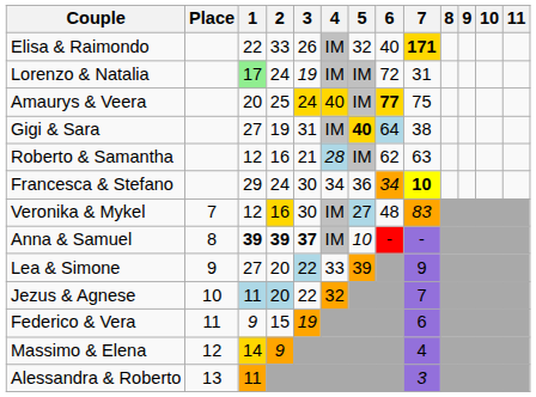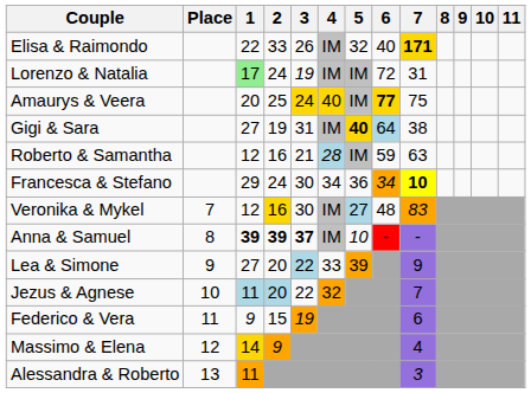 <table class="wikitable sortable" style="margin:auto;text-align:center;">
 <tr>
 <th>Couple</th>
 <th>Place</th>
 <th>1</th>
 <th>2</th>
 <th>3</th>
 <th>4</th>
 <th>5</th>
 <th>6</th>
 <th>7</th>
 <th>8</th>
 <th>9</th>
 <th>10</th>
 <th>11</th>
 </tr>
 <tr>
 <td style="text-align:left;">Elisa & Raimondo</td>
 <td></td>
 <td>22</td>
 <td>33</td>
 <td>26</td>
 <td style="background:silver;">IM</td>
 <td>32</td>
 <td>40</td>
 <td style="background:gold;"><span><strong>171</strong></span></td>
 <td></td>
 <td></td>
 <td></td>
 <td></td>
 </tr>
 <tr>
 <td style="text-align:left;">Lorenzo & Natalia</td>
 <td></td>
 <td style="background:lightgreen;">17</td>
 <td>24</td>
 <td><span><em>19</em></span></td>
 <td style="background:silver;">IM</td>
 <td style="background:silver;">IM</td>
 <td>72</td>
 <td>31</td>
 <td></td>
 <td></td>
 <td></td>
 <td></td>
 </tr>
 <tr>
 <td style="text-align:left;">Amaurys & Veera</td>
 <td></td>
 <td>20</td>
 <td>25</td>
 <td style="background:gold;">24</td>
 <td style="background:gold;">40</td>
 <td style="background:silver;">IM</td>
 <td style="background:gold;"><span><strong>77</strong></span></td>
 <td>75</td>
 <td></td>
 <td></td>
 <td></td>
 <td></td>
 </tr>
 <tr>
 <td style="text-align:left;">Gigi & Sara</td>
 <td></td>
 <td>27</td>
 <td>19</td>
 <td>31</td>
 <td style="background:silver;">IM</td>
 <td style="background:gold;"><span><strong>40</strong></span></td>
 <td style="background:lightblue;">64</td>
 <td>38</td>
 <td></td>
 <td></td>
 <td></td>
 <td></td>
 </tr>
 <tr>
 <td style="text-align:left;">Roberto & Samantha</td>
 <td></td>
 <td>12</td>
 <td>16</td>
 <td>21</td>
 <td style="background:lightblue;"><span><em>28</em></span></td>
 <td style="background:silver;">IM</td>
-<td>62</td>
+<td>59</td>
 <td>63</td>
 <td></td>
 <td></td>
 <td></td>
 <td></td>
 </tr>
 <tr>
 <td style="text-align:left;">Francesca & Stefano</td>
 <td></td>
 <td>29</td>
 <td>24</td>
 <td>30</td>
 <td>34</td>
 <td>36</td>
 <td bgcolor="orange"><span><em>34</em></span></td>
 <td bgcolor="yellow"><span><strong>10</strong></span></td>
 <td></td>
 <td></td>
 <td></td>
 <td></td>
 </tr>
 <tr>
 <td style="text-align:left;">Veronika & Mykel</td>
 <td>7</td>
 <td>12</td>
 <td style="background:gold;">16</td>
 <td>30</td>
 <td style="background:silver;">IM</td>
 <td style="background:lightblue;">27</td>
 <td>48</td>
 <td bgcolor="orange"><span><em>83</em></span></td>
 <td style="background:darkgray;" colspan="5"></td>
 </tr>
 <tr>
 <td style="text-align:left;">Anna & Samuel</td>
 <td>8</td>
 <td><span><strong>39</strong></span></td>
 <td><span><strong>39</strong></span></td>
 <td><span><strong>37</strong></span></td>
 <td style="background:silver;">IM</td>
 <td><span><em>10</em></span></td>
 <td style="background:red;">-</td>
 <td bgcolor="mediumpurple">-</td>
 <td style="background:darkgray;" colspan="4"></td>
 </tr>
 <tr>
 <td style="text-align:left;">Lea & Simone</td>
 <td>9</td>
 <td>27</td>
 <td>20</td>
 <td style="background:lightblue;">22</td>
 <td>33</td>
 <td bgcolor="orange">39</td>
 <td style="background:darkgray;" colspan="1"></td>
 <td bgcolor="mediumpurple">9</td>
 <td style="background:darkgray;" colspan="4"></td>
 </tr>
 <tr>
 <td style="text-align:left;">Jezus & Agnese</td>
 <td>10</td>
 <td style="background:lightblue;">11</td>
 <td style="background:lightblue;">20</td>
 <td>22</td>
 <td bgcolor="orange">32</td>
 <td style="background:darkgray;" colspan="2"></td>
 <td bgcolor="mediumpurple">7</td>
 <td style="background:darkgray;" colspan="4"></td>
 </tr>
 <tr>
 <td style="text-align:left;">Federico & Vera</td>
 <td>11</td>
 <td><span><em>9</em></span></td>
 <td>15</td>
 <td bgcolor="orange"><span><em>19</em></span></td>
 <td style="background:darkgray;" colspan="3"></td>
 <td bgcolor="mediumpurple">6</td>
 <td style="background:darkgray;" colspan="4"></td>
 </tr>
 <tr>
 <td style="text-align:left;">Massimo & Elena</td>
 <td>12</td>
 <td style="background:gold;">14</td>
 <td bgcolor="orange"><span><em>9</em></span></td>
 <td style="background:darkgray;" colspan="4"></td>
 <td bgcolor="mediumpurple">4</td>
 <td style="background:darkgray;" colspan="4"></td>
 </tr>
 <tr>
 <td style="text-align:left;">Alessandra & Roberto</td>
 <td>13</td>
 <td bgcolor="orange">11</td>
 <td style="background:darkgray;" colspan="5"></td>
 <td bgcolor="mediumpurple"><span><em>3</em></span></td>
 <td style="background:darkgray;" colspan="4"></td>
 </tr>
 </table>
